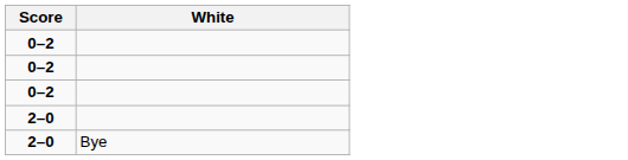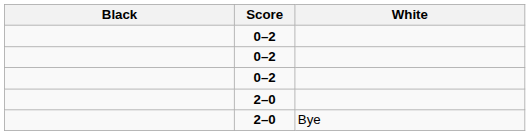 <table class="wikitable" style="text-align: center;">
 <tr>
+<th align="right" width="270">Black</th>
 <th width="65">Score</th>
 <th align="left" width="270">White</th>
 </tr>
 <tr>
+<td align=left></td>
 <td align=center><strong>0–2</strong></td>
 <td align=left><strong></strong></td>
 </tr>
 <tr>
+<td align=left></td>
 <td align=center><strong>0–2</strong></td>
 <td align=left><strong></strong></td>
 </tr>
 <tr>
+<td align=left></td>
 <td align=center><strong>0–2</strong></td>
 <td align=left><strong></strong></td>
 </tr>
 <tr>
+<td align=left><strong></strong></td>
 <td align=center><strong>2–0</strong></td>
 <td align=left></td>
 </tr>
 <tr>
+<td align=left><strong></strong></td>
 <td align=center><strong>2–0</strong></td>
 <td align=left>Bye</td>
 </tr>
 </table>
